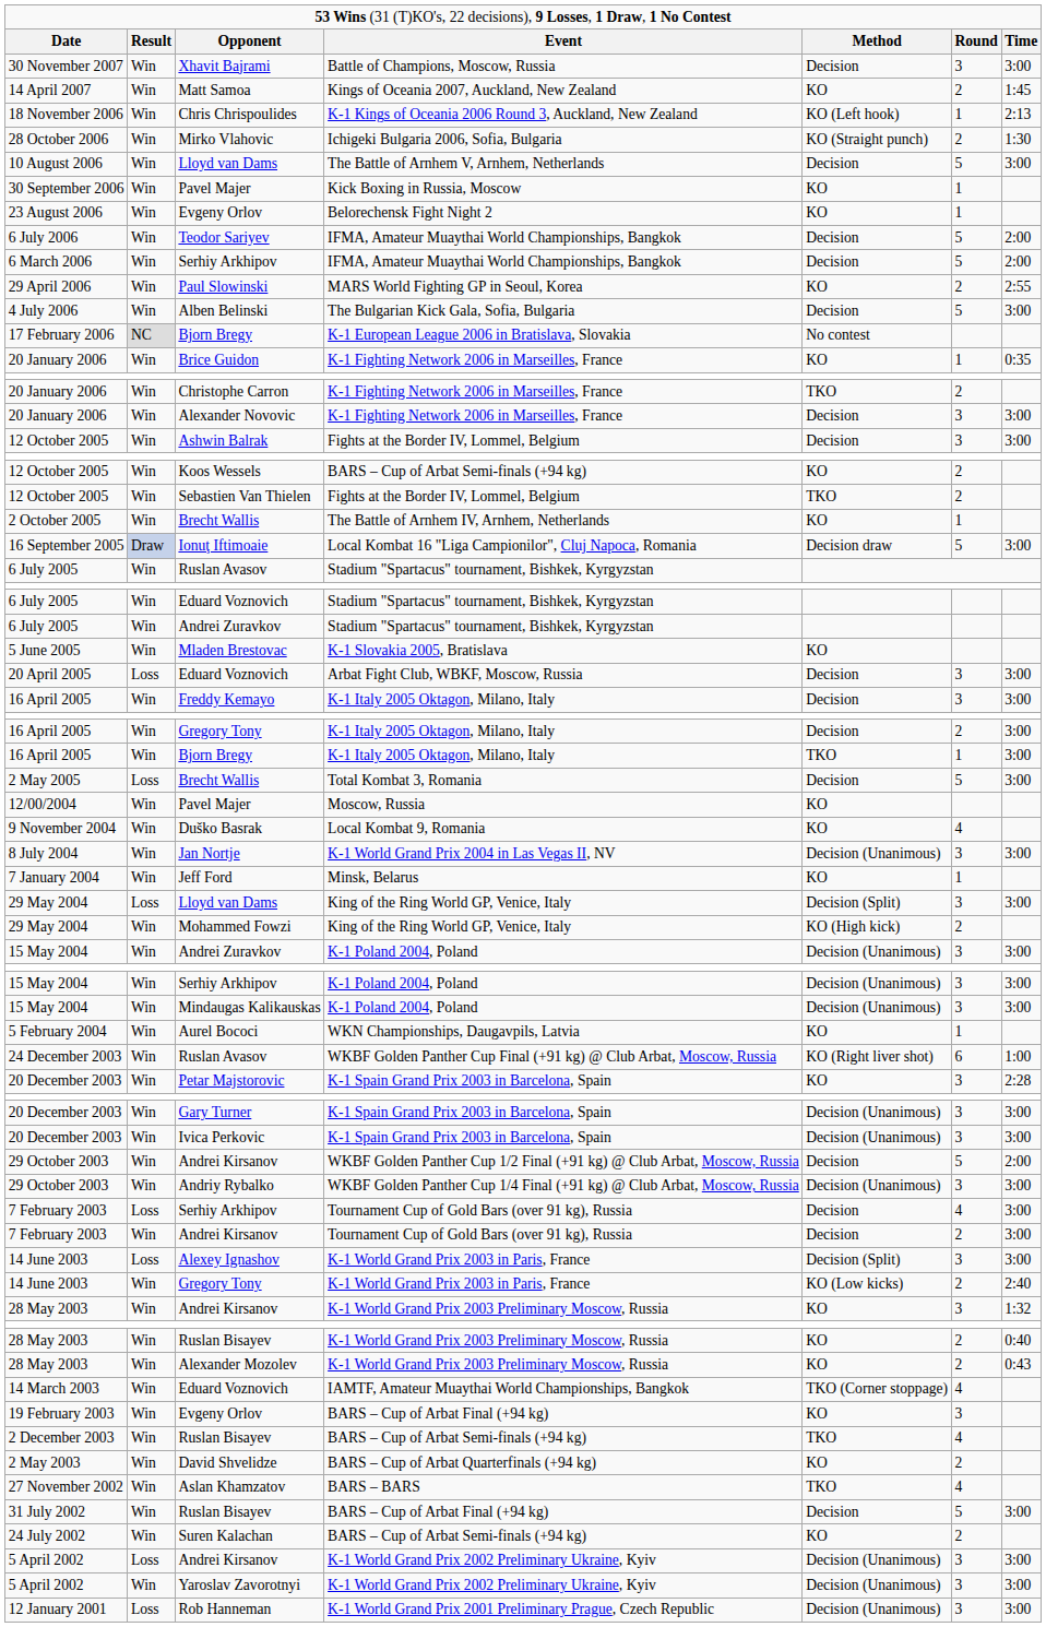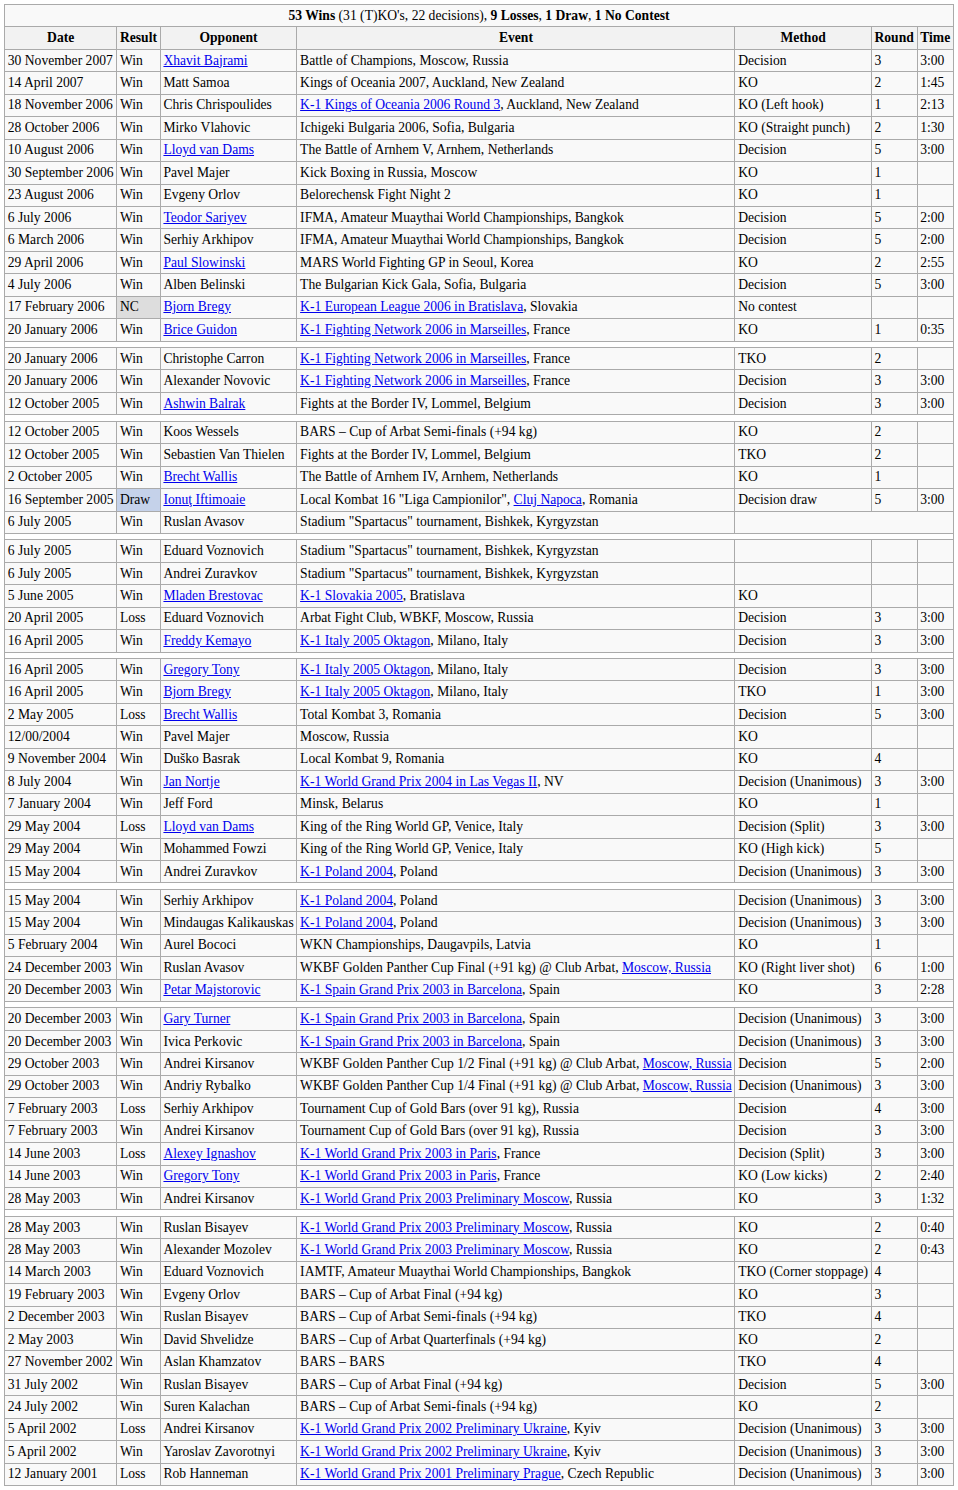 <table class="wikitable" style="margin:0.5em auto; font-size:85%">
 <tr>
 <td style="text-align: center" colspan=8><strong>53 Wins</strong> (31 (T)KO's, 22 decisions), <strong>9 Losses</strong>, <strong>1 Draw</strong>, <strong>1 No Contest</strong></td>
 </tr>
 <tr>
 <th>Date</th>
 <th>Result</th>
 <th>Opponent</th>
 <th>Event</th>
 <th>Method</th>
 <th>Round</th>
 <th>Time</th>
 </tr>
 <tr>
 <td>30 November 2007</td>
 <td>Win</td>
 <td> <a href='#'>Xhavit Bajrami</a></td>
 <td>Battle of Champions, Moscow, Russia</td>
 <td>Decision</td>
 <td>3</td>
 <td>3:00</td>
 </tr>
 <tr>
 <td>14 April 2007</td>
 <td>Win</td>
 <td> Matt Samoa</td>
 <td>Kings of Oceania 2007, Auckland, New Zealand</td>
 <td>KO</td>
 <td>2</td>
 <td>1:45</td>
 </tr>
 <tr>
 <td>18 November 2006</td>
 <td>Win</td>
 <td> Chris Chrispoulides</td>
 <td><a href='#'>K-1 Kings of Oceania 2006 Round 3</a>, Auckland, New Zealand</td>
 <td>KO (Left hook)</td>
 <td>1</td>
 <td>2:13</td>
 </tr>
 <tr>
 <td>28 October 2006</td>
 <td> Win</td>
 <td> Mirko Vlahovic</td>
 <td>Ichigeki Bulgaria 2006, Sofia, Bulgaria</td>
 <td>KO (Straight punch)</td>
 <td>2</td>
 <td>1:30</td>
 </tr>
 <tr>
 <td>10 August 2006</td>
 <td>Win</td>
 <td> <a href='#'>Lloyd van Dams</a></td>
 <td>The Battle of Arnhem V, Arnhem, Netherlands</td>
 <td>Decision</td>
 <td>5</td>
 <td>3:00</td>
 </tr>
 <tr>
 <td>30 September 2006</td>
 <td>Win</td>
 <td> Pavel Majer</td>
 <td>Kick Boxing in Russia, Moscow</td>
 <td>KO</td>
 <td>1</td>
 <td></td>
 </tr>
 <tr>
 <td>23 August 2006</td>
 <td>Win</td>
 <td> Evgeny Orlov</td>
 <td>Belorechensk Fight Night 2</td>
 <td>KO</td>
 <td>1</td>
 <td></td>
 </tr>
 <tr>
 <td>6 July 2006</td>
 <td>Win</td>
 <td> <a href='#'>Teodor Sariyev</a></td>
 <td>IFMA, Amateur Muaythai World Championships, Bangkok</td>
 <td>Decision</td>
 <td>5</td>
 <td>2:00</td>
 </tr>
 <tr>
 <td>6 March 2006</td>
 <td>Win</td>
 <td> Serhiy Arkhipov</td>
 <td>IFMA, Amateur Muaythai World Championships, Bangkok</td>
 <td>Decision</td>
 <td>5</td>
 <td>2:00</td>
 </tr>
 <tr>
 <td>29 April 2006</td>
 <td>Win</td>
 <td><a href='#'>Paul Slowinski</a></td>
 <td>MARS World Fighting GP in Seoul, Korea</td>
 <td>KO</td>
 <td>2</td>
 <td>2:55</td>
 </tr>
 <tr>
 <td>4 July 2006</td>
 <td>Win</td>
 <td>Alben Belinski</td>
 <td>The Bulgarian Kick Gala, Sofia, Bulgaria</td>
 <td>Decision</td>
 <td>5</td>
 <td>3:00</td>
 </tr>
 <tr>
 <td>17 February 2006</td>
 <td style="background: #DDD">NC</td>
 <td> <a href='#'>Bjorn Bregy</a></td>
 <td><a href='#'>K-1 European League 2006 in Bratislava</a>, Slovakia</td>
 <td>No contest</td>
 <td></td>
 <td></td>
 </tr>
 <tr>
 <td>20 January 2006</td>
 <td>Win</td>
 <td> <a href='#'>Brice Guidon</a></td>
 <td><a href='#'>K-1 Fighting Network 2006 in Marseilles</a>, France</td>
 <td>KO</td>
 <td>1</td>
 <td>0:35</td>
 </tr>
 <tr>
 <th style=background:white colspan=9></th>
 </tr>
 <tr>
 <td>20 January 2006</td>
 <td>Win</td>
 <td> Christophe Carron</td>
 <td><a href='#'>K-1 Fighting Network 2006 in Marseilles</a>, France</td>
 <td>TKO</td>
 <td>2</td>
 <td></td>
 </tr>
 <tr>
 <td>20 January 2006</td>
 <td>Win</td>
 <td> Alexander Novovic</td>
 <td><a href='#'>K-1 Fighting Network 2006 in Marseilles</a>, France</td>
 <td>Decision</td>
 <td>3</td>
 <td>3:00</td>
 </tr>
 <tr>
 <td>12 October 2005</td>
 <td>Win</td>
 <td> <a href='#'>Ashwin Balrak</a></td>
 <td>Fights at the Border IV, Lommel, Belgium</td>
 <td>Decision</td>
 <td>3</td>
 <td>3:00</td>
 </tr>
 <tr>
 <th style=background:white colspan=9></th>
 </tr>
 <tr>
 <td>12 October 2005</td>
 <td>Win</td>
 <td> Koos Wessels</td>
 <td>BARS – Cup of Arbat Semi-finals (+94 kg)</td>
 <td>KO</td>
 <td>2</td>
 <td></td>
 </tr>
 <tr>
 <td>12 October 2005</td>
 <td>Win</td>
 <td> Sebastien Van Thielen</td>
 <td>Fights at the Border IV, Lommel, Belgium</td>
 <td>TKO</td>
 <td>2</td>
 <td></td>
 </tr>
 <tr>
 <td>2 October 2005</td>
 <td>Win</td>
 <td> <a href='#'>Brecht Wallis</a></td>
 <td>The Battle of Arnhem IV, Arnhem, Netherlands</td>
 <td>KO</td>
 <td>1</td>
 <td></td>
 </tr>
 <tr>
 <td>16 September 2005</td>
 <td style="background: #c5d2ea">Draw</td>
 <td> <a href='#'>Ionuţ Iftimoaie</a></td>
 <td>Local Kombat 16 "Liga Campionilor", <a href='#'>Cluj Napoca</a>, Romania</td>
 <td>Decision draw</td>
 <td>5</td>
 <td>3:00</td>
 </tr>
 <tr>
 <td>6 July 2005</td>
 <td>Win</td>
 <td> Ruslan Avasov</td>
 <td>Stadium "Spartacus" tournament, Bishkek, Kyrgyzstan</td>
 </tr>
 <tr>
 <th style=background:white colspan=9></th>
 </tr>
 <tr>
 <td>6 July 2005</td>
 <td>Win</td>
 <td> Eduard Voznovich</td>
 <td>Stadium "Spartacus" tournament, Bishkek, Kyrgyzstan</td>
 <td></td>
 <td></td>
 <td></td>
 </tr>
 <tr>
 <td>6 July 2005</td>
 <td>Win</td>
 <td> Andrei Zuravkov</td>
 <td>Stadium "Spartacus" tournament, Bishkek, Kyrgyzstan</td>
 <td></td>
 <td></td>
 <td></td>
 </tr>
 <tr>
 <td>5 June 2005</td>
 <td>Win</td>
 <td> <a href='#'>Mladen Brestovac</a></td>
 <td><a href='#'>K-1 Slovakia 2005</a>, Bratislava</td>
 <td>KO</td>
 <td></td>
 <td></td>
 </tr>
 <tr>
 <td>20 April 2005</td>
 <td>Loss</td>
 <td> Eduard Voznovich</td>
 <td>Arbat Fight Club, WBKF, Moscow, Russia</td>
 <td>Decision</td>
 <td>3</td>
 <td>3:00</td>
 </tr>
 <tr>
 <td>16 April 2005</td>
 <td>Win</td>
 <td> <a href='#'>Freddy Kemayo</a></td>
 <td><a href='#'>K-1 Italy 2005 Oktagon</a>, Milano, Italy</td>
 <td>Decision</td>
 <td>3</td>
 <td>3:00</td>
 </tr>
 <tr>
 <th style=background:white colspan=9></th>
 </tr>
 <tr>
 <td>16 April 2005</td>
 <td>Win</td>
 <td> <a href='#'>Gregory Tony</a></td>
 <td><a href='#'>K-1 Italy 2005 Oktagon</a>, Milano, Italy</td>
 <td>Decision</td>
-<td>2</td>
+<td>3</td>
 <td>3:00</td>
 </tr>
 <tr>
 <td>16 April 2005</td>
 <td>Win</td>
 <td> <a href='#'>Bjorn Bregy</a></td>
 <td><a href='#'>K-1 Italy 2005 Oktagon</a>, Milano, Italy</td>
 <td>TKO</td>
 <td>1</td>
 <td>3:00</td>
 </tr>
 <tr>
 <td>2 May 2005</td>
 <td>Loss</td>
 <td> <a href='#'>Brecht Wallis</a></td>
 <td>Total Kombat 3, Romania</td>
 <td>Decision</td>
 <td>5</td>
 <td>3:00</td>
 </tr>
 <tr>
 <td>12/00/2004</td>
 <td>Win</td>
 <td> Pavel Majer</td>
 <td>Moscow, Russia</td>
 <td>KO</td>
 <td></td>
 <td></td>
 </tr>
 <tr>
 <td>9 November 2004</td>
 <td>Win</td>
 <td> Duško Basrak</td>
 <td>Local Kombat 9, Romania</td>
 <td>KO</td>
 <td>4</td>
 <td></td>
 </tr>
 <tr>
 <td>8 July 2004</td>
 <td>Win</td>
 <td> <a href='#'>Jan Nortje</a></td>
 <td><a href='#'>K-1 World Grand Prix 2004 in Las Vegas II</a>, NV</td>
 <td>Decision (Unanimous)</td>
 <td>3</td>
 <td>3:00</td>
 </tr>
 <tr>
 <td>7 January 2004</td>
 <td>Win</td>
 <td> Jeff Ford</td>
 <td>Minsk, Belarus</td>
 <td>KO</td>
 <td>1</td>
 <td></td>
 </tr>
 <tr>
 <td>29 May 2004</td>
 <td>Loss</td>
 <td> <a href='#'>Lloyd van Dams</a></td>
 <td>King of the Ring World GP, Venice, Italy</td>
 <td>Decision (Split)</td>
 <td>3</td>
 <td>3:00</td>
 </tr>
 <tr>
 <td>29 May 2004</td>
 <td>Win</td>
 <td> Mohammed Fowzi</td>
 <td>King of the Ring World GP, Venice, Italy</td>
 <td>KO (High kick)</td>
-<td>2</td>
+<td>5</td>
 <td></td>
 </tr>
 <tr>
 <td>15 May 2004</td>
 <td>Win</td>
 <td> Andrei Zuravkov</td>
 <td><a href='#'>K-1 Poland 2004</a>, Poland</td>
 <td>Decision (Unanimous)</td>
 <td>3</td>
 <td>3:00</td>
 </tr>
 <tr>
 <th style=background:white colspan=9></th>
 </tr>
 <tr>
 <td>15 May 2004</td>
 <td>Win</td>
 <td> Serhiy Arkhipov</td>
 <td><a href='#'>K-1 Poland 2004</a>, Poland</td>
 <td>Decision (Unanimous)</td>
 <td>3</td>
 <td>3:00</td>
 </tr>
 <tr>
 <td>15 May 2004</td>
 <td>Win</td>
 <td> Mindaugas Kalikauskas</td>
 <td><a href='#'>K-1 Poland 2004</a>, Poland</td>
 <td>Decision (Unanimous)</td>
 <td>3</td>
 <td>3:00</td>
 </tr>
 <tr>
 <td>5 February 2004</td>
 <td>Win</td>
 <td> Aurel Bococi</td>
 <td>WKN Championships, Daugavpils, Latvia</td>
 <td>KO</td>
 <td>1</td>
 <td></td>
 </tr>
 <tr>
 <td>24 December 2003</td>
 <td>Win</td>
 <td> Ruslan Avasov</td>
 <td>WKBF Golden Panther Cup Final (+91 kg) @ Club Arbat, <a href='#'>Moscow, Russia</a></td>
 <td>KO (Right liver shot)</td>
 <td>6</td>
 <td>1:00</td>
 </tr>
 <tr>
 <td>20 December 2003</td>
 <td>Win</td>
 <td> <a href='#'>Petar Majstorovic</a></td>
 <td><a href='#'>K-1 Spain Grand Prix 2003 in Barcelona</a>, Spain</td>
 <td>KO</td>
 <td>3</td>
 <td>2:28</td>
 </tr>
 <tr>
 <th style=background:white colspan=9></th>
 </tr>
 <tr>
 <td>20 December 2003</td>
 <td>Win</td>
 <td> <a href='#'>Gary Turner</a></td>
 <td><a href='#'>K-1 Spain Grand Prix 2003 in Barcelona</a>, Spain</td>
 <td>Decision (Unanimous)</td>
 <td>3</td>
 <td>3:00</td>
 </tr>
 <tr>
 <td>20 December 2003</td>
 <td>Win</td>
 <td> Ivica Perkovic</td>
 <td><a href='#'>K-1 Spain Grand Prix 2003 in Barcelona</a>, Spain</td>
 <td>Decision (Unanimous)</td>
 <td>3</td>
 <td>3:00</td>
 </tr>
 <tr>
 <td>29 October 2003</td>
 <td>Win</td>
 <td> Andrei Kirsanov</td>
 <td>WKBF Golden Panther Cup 1/2 Final (+91 kg) @ Club Arbat, <a href='#'>Moscow, Russia</a></td>
 <td>Decision</td>
 <td>5</td>
 <td>2:00</td>
 </tr>
 <tr>
 <td>29 October 2003</td>
 <td>Win</td>
 <td> Andriy Rybalko</td>
 <td>WKBF Golden Panther Cup 1/4 Final (+91 kg) @ Club Arbat, <a href='#'>Moscow, Russia</a></td>
 <td>Decision (Unanimous)</td>
 <td>3</td>
 <td>3:00</td>
 </tr>
 <tr>
 <td>7 February 2003</td>
 <td>Loss</td>
 <td> Serhiy Arkhipov</td>
 <td>Tournament Cup of Gold Bars (over 91 kg), Russia</td>
 <td>Decision</td>
 <td>4</td>
 <td>3:00</td>
 </tr>
 <tr>
 <td>7 February 2003</td>
 <td>Win</td>
 <td> Andrei Kirsanov</td>
 <td>Tournament Cup of Gold Bars (over 91 kg), Russia</td>
 <td>Decision</td>
-<td>2</td>
+<td>3</td>
 <td>3:00</td>
 </tr>
 <tr>
 <td>14 June 2003</td>
 <td>Loss</td>
 <td> <a href='#'>Alexey Ignashov</a></td>
 <td><a href='#'>K-1 World Grand Prix 2003 in Paris</a>, France</td>
 <td>Decision (Split)</td>
 <td>3</td>
 <td>3:00</td>
 </tr>
 <tr>
 <td>14 June 2003</td>
 <td>Win</td>
 <td> <a href='#'>Gregory Tony</a></td>
 <td><a href='#'>K-1 World Grand Prix 2003 in Paris</a>, France</td>
 <td>KO (Low kicks)</td>
 <td>2</td>
 <td>2:40</td>
 </tr>
 <tr>
 <td>28 May 2003</td>
 <td>Win</td>
 <td> Andrei Kirsanov</td>
 <td><a href='#'>K-1 World Grand Prix 2003 Preliminary Moscow</a>, Russia</td>
 <td>KO</td>
 <td>3</td>
 <td>1:32</td>
 </tr>
 <tr>
 <th style=background:white colspan=9></th>
 </tr>
 <tr>
 <td>28 May 2003</td>
 <td>Win</td>
 <td> Ruslan Bisayev</td>
 <td><a href='#'>K-1 World Grand Prix 2003 Preliminary Moscow</a>, Russia</td>
 <td>KO</td>
 <td>2</td>
 <td>0:40</td>
 </tr>
 <tr>
 <td>28 May 2003</td>
 <td>Win</td>
 <td> Alexander Mozolev</td>
 <td><a href='#'>K-1 World Grand Prix 2003 Preliminary Moscow</a>, Russia</td>
 <td>KO</td>
 <td>2</td>
 <td>0:43</td>
 </tr>
 <tr>
 <td>14 March 2003</td>
 <td>Win</td>
 <td> Eduard Voznovich</td>
 <td>IAMTF, Amateur Muaythai World Championships, Bangkok</td>
 <td>TKO (Corner stoppage)</td>
 <td>4</td>
 <td></td>
 </tr>
 <tr>
 <td>19 February 2003</td>
 <td>Win</td>
 <td> Evgeny Orlov</td>
 <td>BARS – Cup of Arbat Final (+94 kg)</td>
 <td>KO</td>
 <td>3</td>
 <td></td>
 </tr>
 <tr>
 <td>2 December 2003</td>
 <td>Win</td>
 <td> Ruslan Bisayev</td>
 <td>BARS – Cup of Arbat Semi-finals (+94 kg)</td>
 <td>TKO</td>
 <td>4</td>
 <td></td>
 </tr>
 <tr>
 <td>2 May 2003</td>
 <td>Win</td>
 <td> David Shvelidze</td>
 <td>BARS – Cup of Arbat Quarterfinals (+94 kg)</td>
 <td>KO</td>
 <td>2</td>
 <td></td>
 </tr>
 <tr>
 <td>27 November 2002</td>
 <td>Win</td>
 <td> Aslan Khamzatov</td>
 <td>BARS – BARS</td>
 <td>TKO</td>
 <td>4</td>
 <td></td>
 </tr>
 <tr>
 <td>31 July 2002</td>
 <td>Win</td>
 <td> Ruslan Bisayev</td>
 <td>BARS – Cup of Arbat Final (+94 kg)</td>
 <td>Decision</td>
 <td>5</td>
 <td>3:00</td>
 </tr>
 <tr>
 <td>24 July 2002</td>
 <td>Win</td>
 <td> Suren Kalachan</td>
 <td>BARS – Cup of Arbat Semi-finals (+94 kg)</td>
 <td>KO</td>
 <td>2</td>
 <td></td>
 </tr>
 <tr>
 <td>5 April 2002</td>
 <td>Loss</td>
 <td> Andrei Kirsanov</td>
 <td><a href='#'>K-1 World Grand Prix 2002 Preliminary Ukraine</a>, Kyiv</td>
 <td>Decision (Unanimous)</td>
 <td>3</td>
 <td>3:00</td>
 </tr>
 <tr>
 <td>5 April 2002</td>
 <td>Win</td>
 <td> Yaroslav Zavorotnyi</td>
 <td><a href='#'>K-1 World Grand Prix 2002 Preliminary Ukraine</a>, Kyiv</td>
 <td>Decision (Unanimous)</td>
 <td>3</td>
 <td>3:00</td>
 </tr>
 <tr>
 <td>12 January 2001</td>
 <td>Loss</td>
 <td> Rob Hanneman</td>
 <td><a href='#'>K-1 World Grand Prix 2001 Preliminary Prague</a>, Czech Republic</td>
 <td>Decision (Unanimous)</td>
 <td>3</td>
 <td>3:00</td>
 </tr>
 <tr>
 </tr>
 </table>
